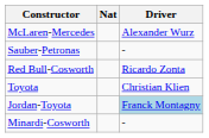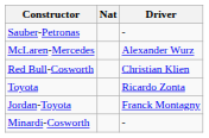 <table class="wikitable" style="font-size: 95%">
 <tr>
 <th>Constructor</th>
 <th>Nat</th>
 <th>Driver</th>
 </tr>
 <tr>
+<td><a href='#'>Sauber</a>-<a href='#'>Petronas</a></td>
+<td></td>
+<td>-</td>
+</tr>
+<tr>
 <td><a href='#'>McLaren</a>-<a href='#'>Mercedes</a></td>
 <td></td>
 <td><a href='#'>Alexander Wurz</a></td>
 </tr>
 <tr>
-<td><a href='#'>Sauber</a>-<a href='#'>Petronas</a></td>
+<td><a href='#'>Red Bull</a>-<a href='#'>Cosworth</a></td>
 <td></td>
-<td>-</td>
+<td><a href='#'>Christian Klien</a></td>
 </tr>
 <tr>
-<td><a href='#'>Red Bull</a>-<a href='#'>Cosworth</a></td>
+<td><a href='#'>Toyota</a></td>
 <td></td>
 <td><a href='#'>Ricardo Zonta</a></td>
 </tr>
 <tr>
-<td><a href='#'>Toyota</a></td>
-<td></td>
-<td><a href='#'>Christian Klien</a></td>
-</tr>
-<tr>
 <td><a href='#'>Jordan</a>-<a href='#'>Toyota</a></td>
 <td></td>
-<td style="background: lightblue;"><a href='#'>Franck Montagny</a></td>
+<td><a href='#'>Franck Montagny</a></td>
 </tr>
 <tr>
 <td><a href='#'>Minardi</a>-<a href='#'>Cosworth</a></td>
 <td></td>
 <td>-</td>
 </tr>
 </table>
